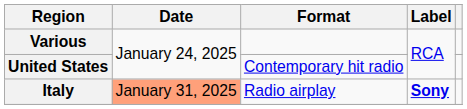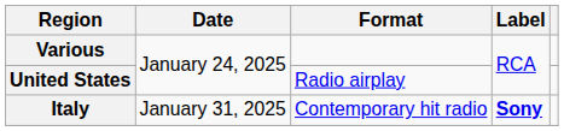 <table class="wikitable plainrowheaders">
 <tr>
 <th scope="col">Region</th>
 <th scope="col">Date</th>
 <th scope="col">Format</th>
 <th scope="col">Label</th>
 <th scope="col"></th>
 </tr>
 <tr>
 <th scope="row">Various</th>
 <td rowspan="2">January 24, 2025</td>
 <td></td>
 <td rowspan="2"><a href='#'>RCA</a></td>
 <td style="text-align:center"></td>
 </tr>
 <tr>
 <th scope="row">United States</th>
-<td><a href='#'>Contemporary hit radio</a></td>
+<td><a href='#'>Radio airplay</a></td>
 <td style="text-align:center"></td>
 </tr>
 <tr>
 <th scope="row">Italy</th>
-<td style="background: lightsalmon;">January 31, 2025</td>
-<td><a href='#'>Radio airplay</a></td>
+<td>January 31, 2025</td>
+<td><a href='#'>Contemporary hit radio</a></td>
 <td><strong><a href='#'>Sony</a></strong></td>
 <td style="text-align:center"></td>
 </tr>
 <tr>
 </tr>
 </table>
